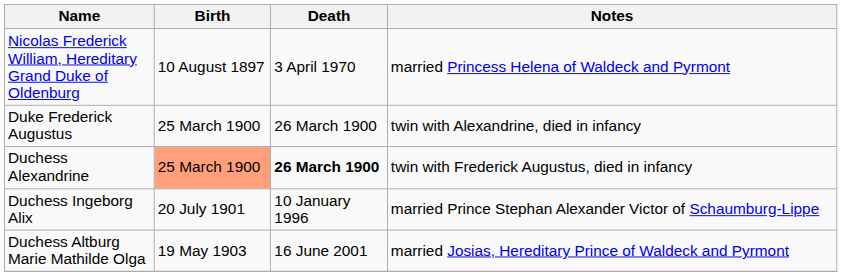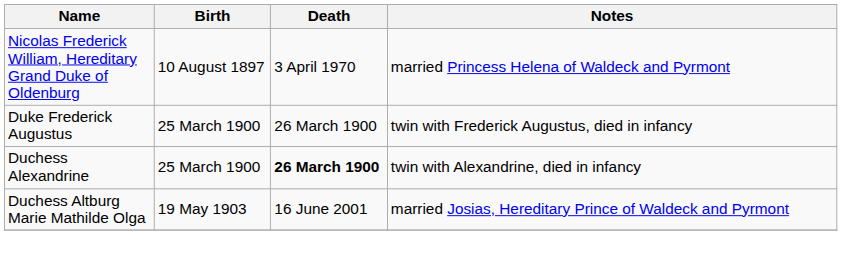 <table class="wikitable sortable">
 <tr>
 <th width="18%">Name</th>
 <th width="14%">Birth</th>
 <th width="14%">Death</th>
 <th width="62%">Notes</th>
 </tr>
 <tr>
 <td><a href='#'>Nicolas Frederick William, Hereditary Grand Duke of Oldenburg</a></td>
 <td>10 August 1897</td>
 <td>3 April 1970</td>
 <td>married <a href='#'>Princess Helena of Waldeck and Pyrmont</a></td>
 </tr>
 <tr>
 <td>Duke Frederick Augustus</td>
 <td>25 March 1900</td>
 <td>26 March 1900</td>
-<td>twin with Alexandrine, died in infancy</td>
+<td>twin with Frederick Augustus, died in infancy</td>
 </tr>
 <tr>
 <td>Duchess Alexandrine</td>
-<td style="background: lightsalmon;">25 March 1900</td>
+<td>25 March 1900</td>
 <td><strong>26 March 1900</strong></td>
-<td>twin with Frederick Augustus, died in infancy</td>
-</tr>
-<tr>
-<td>Duchess Ingeborg Alix</td>
-<td>20 July 1901</td>
-<td>10 January 1996</td>
-<td>married Prince Stephan Alexander Victor of <a href='#'>Schaumburg-Lippe</a></td>
+<td>twin with Alexandrine, died in infancy</td>
 </tr>
 <tr>
 <td>Duchess Altburg Marie Mathilde Olga</td>
 <td>19 May 1903</td>
 <td>16 June 2001</td>
 <td>married <a href='#'>Josias, Hereditary Prince of Waldeck and Pyrmont</a></td>
 </tr>
 <tr>
 </tr>
 </table>
